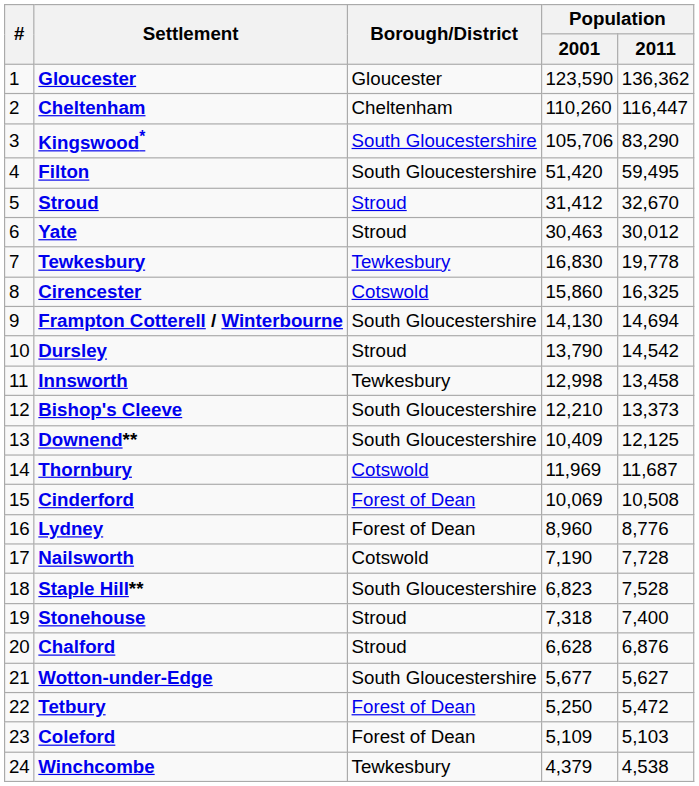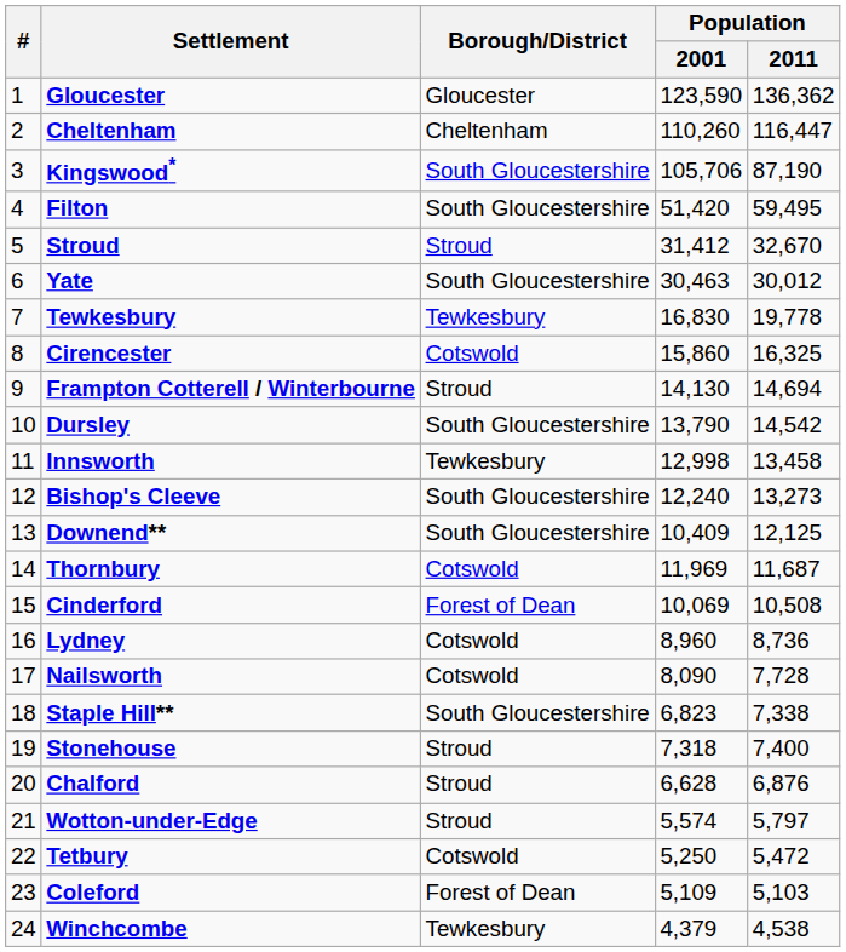 <table class="wikitable sortable">
 <tr>
 <th rowspan="2">#</th>
 <th rowspan="2">Settlement</th>
 <th rowspan="2">Borough/District</th>
 <th colspan="2">Population</th>
 </tr>
 <tr>
 <th>2001</th>
 <th>2011</th>
 </tr>
 <tr>
 <td>1</td>
 <td><strong><a href='#'>Gloucester</a></strong></td>
 <td>Gloucester</td>
 <td>123,590</td>
 <td>136,362</td>
 </tr>
 <tr>
 <td>2</td>
 <td><strong><a href='#'>Cheltenham</a></strong></td>
 <td>Cheltenham</td>
 <td>110,260</td>
 <td>116,447</td>
 </tr>
 <tr>
 <td>3</td>
 <td><strong><a href='#'>Kingswood<sup>*</sup></a></strong></td>
 <td><a href='#'>South Gloucestershire</a></td>
 <td>105,706</td>
-<td>83,290</td>
+<td>87,190</td>
 </tr>
 <tr>
 <td>4</td>
 <td><strong><a href='#'>Filton</a></strong></td>
 <td>South Gloucestershire</td>
 <td>51,420</td>
 <td>59,495</td>
 </tr>
 <tr>
 <td>5</td>
 <td><strong><a href='#'>Stroud</a></strong></td>
 <td><a href='#'>Stroud</a></td>
 <td>31,412</td>
 <td>32,670</td>
 </tr>
 <tr>
 <td>6</td>
 <td><strong><a href='#'>Yate</a></strong></td>
-<td>Stroud</td>
+<td>South Gloucestershire</td>
 <td>30,463</td>
 <td>30,012</td>
 </tr>
 <tr>
 <td>7</td>
 <td><strong><a href='#'>Tewkesbury</a></strong></td>
 <td><a href='#'>Tewkesbury</a></td>
 <td>16,830</td>
 <td>19,778</td>
 </tr>
 <tr>
 <td>8</td>
 <td><strong><a href='#'>Cirencester</a></strong></td>
 <td><a href='#'>Cotswold</a></td>
 <td>15,860</td>
 <td>16,325</td>
 </tr>
 <tr>
 <td>9</td>
 <td><strong><a href='#'>Frampton Cotterell</a> / <a href='#'>Winterbourne</a></strong></td>
-<td>South Gloucestershire</td>
+<td>Stroud</td>
 <td>14,130</td>
 <td>14,694</td>
 </tr>
 <tr>
 <td>10</td>
 <td><strong><a href='#'>Dursley</a></strong></td>
-<td>Stroud</td>
+<td>South Gloucestershire</td>
 <td>13,790</td>
 <td>14,542</td>
 </tr>
 <tr>
 <td>11</td>
 <td><strong><a href='#'>Innsworth</a></strong></td>
 <td>Tewkesbury</td>
 <td>12,998</td>
 <td>13,458</td>
 </tr>
 <tr>
 <td>12</td>
 <td><strong><a href='#'>Bishop's Cleeve</a></strong></td>
 <td>South Gloucestershire</td>
-<td>12,210</td>
-<td>13,373</td>
+<td>12,240</td>
+<td>13,273</td>
 </tr>
 <tr>
 <td>13</td>
 <td><strong><a href='#'>Downend</a>**</strong></td>
 <td>South Gloucestershire</td>
 <td>10,409</td>
 <td>12,125</td>
 </tr>
 <tr>
 <td>14</td>
 <td><strong><a href='#'>Thornbury</a></strong></td>
 <td><a href='#'>Cotswold</a></td>
 <td>11,969</td>
 <td>11,687</td>
 </tr>
 <tr>
 <td>15</td>
 <td><strong><a href='#'>Cinderford</a></strong></td>
 <td><a href='#'>Forest of Dean</a></td>
 <td>10,069</td>
 <td>10,508</td>
 </tr>
 <tr>
 <td>16</td>
 <td><strong><a href='#'>Lydney</a></strong></td>
-<td>Forest of Dean</td>
+<td>Cotswold</td>
 <td>8,960</td>
-<td>8,776</td>
+<td>8,736</td>
 </tr>
 <tr>
 <td>17</td>
 <td><strong><a href='#'>Nailsworth</a></strong></td>
 <td>Cotswold</td>
-<td>7,190</td>
+<td>8,090</td>
 <td>7,728</td>
 </tr>
 <tr>
 <td>18</td>
 <td><strong><a href='#'>Staple Hill</a>**</strong></td>
 <td>South Gloucestershire</td>
 <td>6,823</td>
-<td>7,528</td>
+<td>7,338</td>
 </tr>
 <tr>
 <td>19</td>
 <td><strong><a href='#'>Stonehouse</a></strong></td>
 <td>Stroud</td>
 <td>7,318</td>
 <td>7,400</td>
 </tr>
 <tr>
 <td>20</td>
 <td><strong><a href='#'>Chalford</a></strong></td>
 <td>Stroud</td>
 <td>6,628</td>
 <td>6,876</td>
 </tr>
 <tr>
 <td>21</td>
 <td><strong><a href='#'>Wotton-under-Edge</a></strong></td>
-<td>South Gloucestershire</td>
-<td>5,677</td>
-<td>5,627</td>
+<td>Stroud</td>
+<td>5,574</td>
+<td>5,797</td>
 </tr>
 <tr>
 <td>22</td>
 <td><strong><a href='#'>Tetbury</a></strong></td>
-<td><a href='#'>Forest of Dean</a></td>
+<td>Cotswold</td>
 <td>5,250</td>
 <td>5,472</td>
 </tr>
 <tr>
 <td>23</td>
 <td><strong><a href='#'>Coleford</a></strong></td>
 <td>Forest of Dean</td>
 <td>5,109</td>
 <td>5,103</td>
 </tr>
 <tr>
 <td>24</td>
 <td><strong><a href='#'>Winchcombe</a></strong></td>
 <td>Tewkesbury</td>
 <td>4,379</td>
 <td>4,538</td>
 </tr>
 </table>
